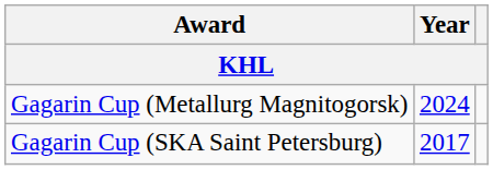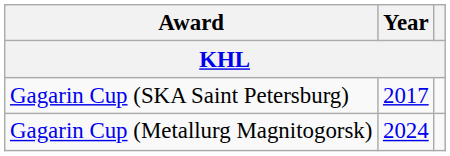 <table class="wikitable">
 <tr>
 <th>Award</th>
 <th>Year</th>
 <th></th>
 </tr>
 <tr>
 <th colspan="3"><a href='#'>KHL</a></th>
 </tr>
 <tr>
+<td><a href='#'>Gagarin Cup</a> (SKA Saint Petersburg)</td>
+<td><a href='#'>2017</a></td>
+<td></td>
+</tr>
+<tr>
 <td><a href='#'>Gagarin Cup</a> (Metallurg Magnitogorsk)</td>
 <td><a href='#'>2024</a></td>
 <td></td>
 </tr>
-<tr>
-<td><a href='#'>Gagarin Cup</a> (SKA Saint Petersburg)</td>
-<td><a href='#'>2017</a></td>
-<td></td>
-</tr>
 </table>
